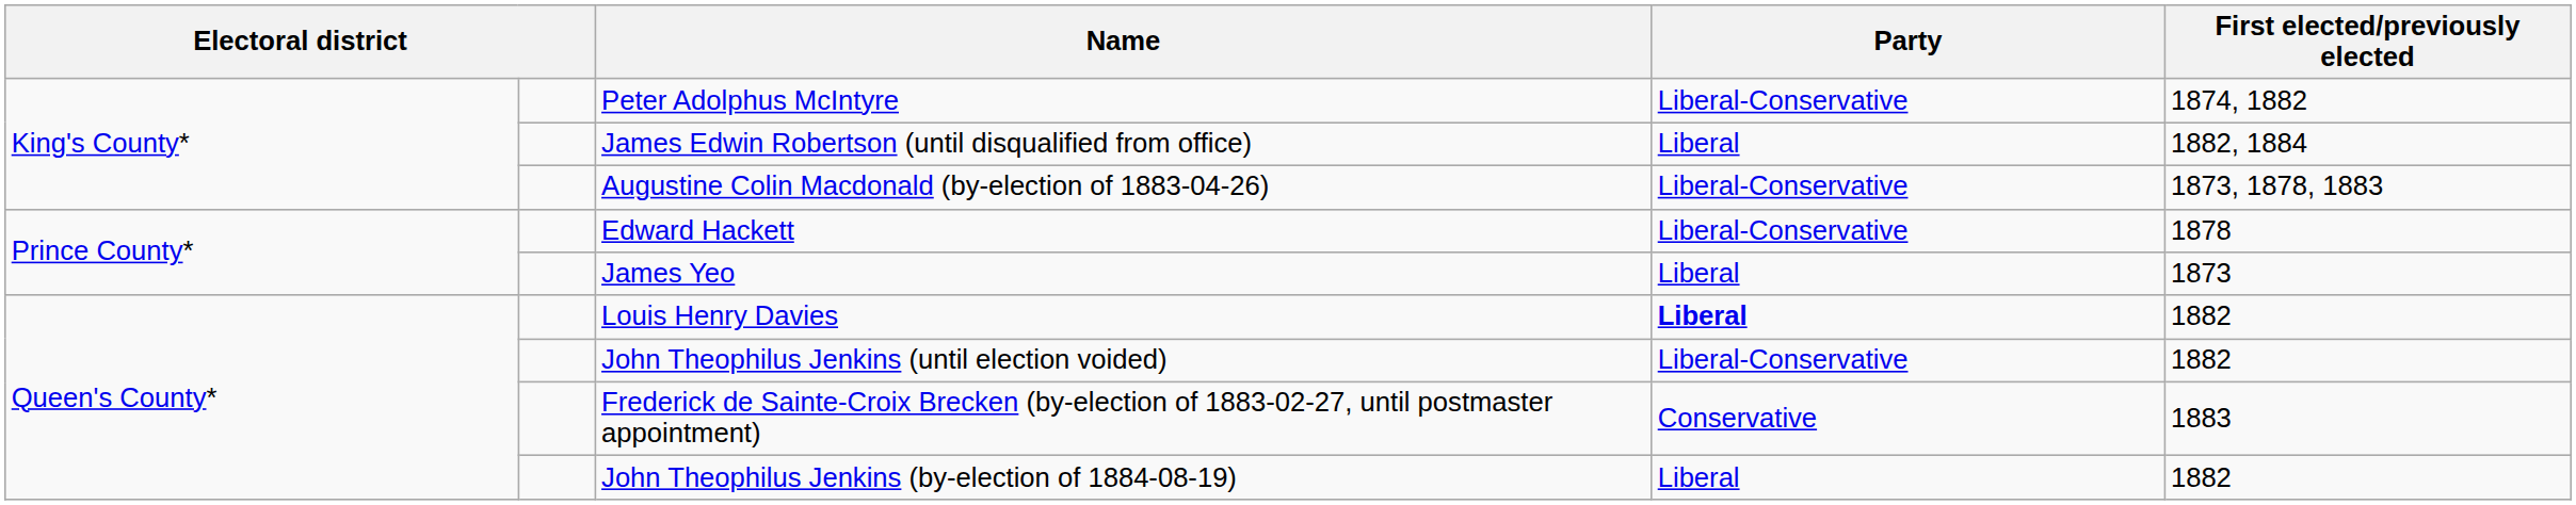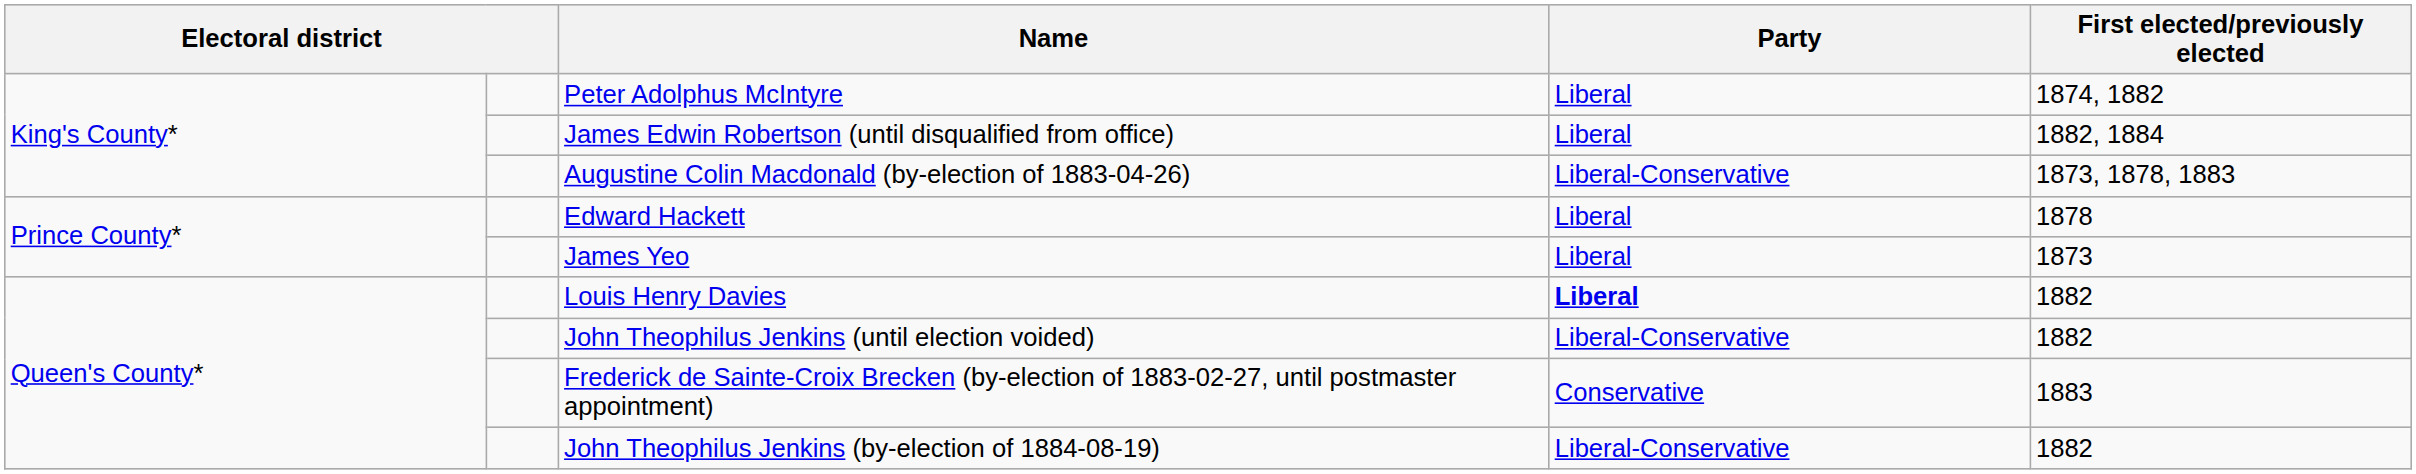 <table class="wikitable" width=95%>
 <tr>
 <th colspan=2 width=23%>Electoral district</th>
 <th>Name</th>
 <th width=20%>Party</th>
 <th>First elected/previously elected</th>
 </tr>
 <tr>
 <td width=20% rowspan=3><a href='#'>King's County</a>*</td>
 <td></td>
 <td><a href='#'>Peter Adolphus McIntyre</a></td>
-<td><a href='#'>Liberal-Conservative</a></td>
+<td><a href='#'>Liberal</a></td>
 <td>1874, 1882</td>
 </tr>
 <tr>
 <td></td>
 <td><a href='#'>James Edwin Robertson</a> (until disqualified from office)</td>
 <td><a href='#'>Liberal</a></td>
 <td>1882, 1884</td>
 </tr>
 <tr>
 <td></td>
 <td><a href='#'>Augustine Colin Macdonald</a> (by-election of 1883-04-26)</td>
 <td><a href='#'>Liberal-Conservative</a></td>
 <td>1873, 1878, 1883</td>
 </tr>
 <tr>
 <td rowspan=2><a href='#'>Prince County</a>*</td>
 <td></td>
 <td><a href='#'>Edward Hackett</a></td>
-<td><a href='#'>Liberal-Conservative</a></td>
+<td><a href='#'>Liberal</a></td>
 <td>1878</td>
 </tr>
 <tr>
 <td></td>
 <td><a href='#'>James Yeo</a></td>
 <td><a href='#'>Liberal</a></td>
 <td>1873</td>
 </tr>
 <tr>
 <td rowspan=4><a href='#'>Queen's County</a>*</td>
 <td></td>
 <td><a href='#'>Louis Henry Davies</a></td>
 <td><strong><a href='#'>Liberal</a></strong></td>
 <td>1882</td>
 </tr>
 <tr>
 <td></td>
 <td><a href='#'>John Theophilus Jenkins</a> (until election voided)</td>
 <td><a href='#'>Liberal-Conservative</a></td>
 <td>1882</td>
 </tr>
 <tr>
 <td></td>
 <td><a href='#'>Frederick de Sainte-Croix Brecken</a> (by-election of 1883-02-27, until postmaster appointment)</td>
 <td><a href='#'>Conservative</a></td>
 <td>1883</td>
 </tr>
 <tr>
 <td></td>
 <td><a href='#'>John Theophilus Jenkins</a> (by-election of 1884-08-19)</td>
-<td><a href='#'>Liberal</a></td>
+<td><a href='#'>Liberal-Conservative</a></td>
 <td>1882</td>
 </tr>
 </table>
